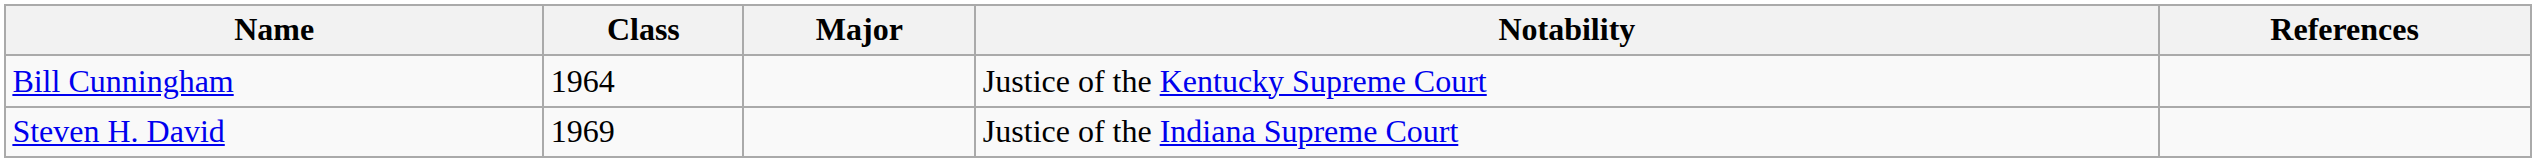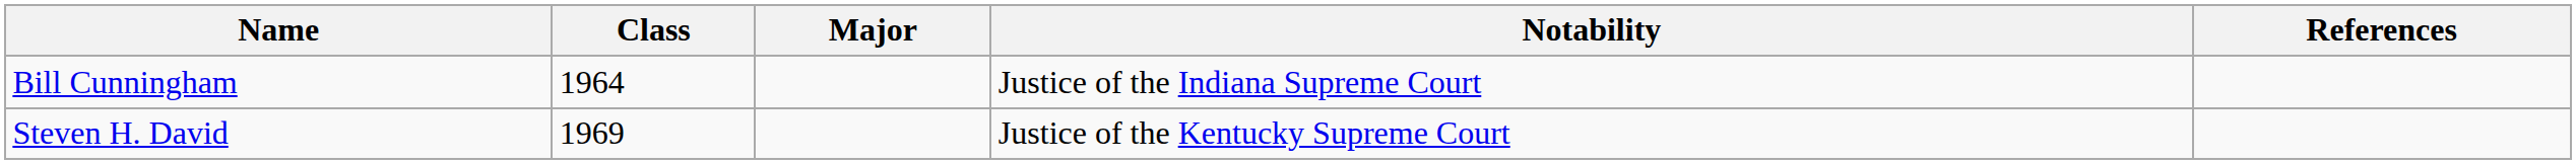 <table class="wikitable" style="width:100%;">
 <tr>
 <th>Name</th>
 <th>Class</th>
 <th>Major</th>
 <th>Notability</th>
 <th>References</th>
 </tr>
 <tr>
 <td><a href='#'>Bill Cunningham</a></td>
 <td>1964</td>
 <td></td>
-<td>Justice of the <a href='#'>Kentucky Supreme Court</a></td>
+<td>Justice of the <a href='#'>Indiana Supreme Court</a></td>
 <td></td>
 </tr>
 <tr>
 <td><a href='#'>Steven H. David</a></td>
 <td>1969</td>
 <td></td>
-<td>Justice of the <a href='#'>Indiana Supreme Court</a></td>
+<td>Justice of the <a href='#'>Kentucky Supreme Court</a></td>
 <td></td>
 </tr>
 </table>
